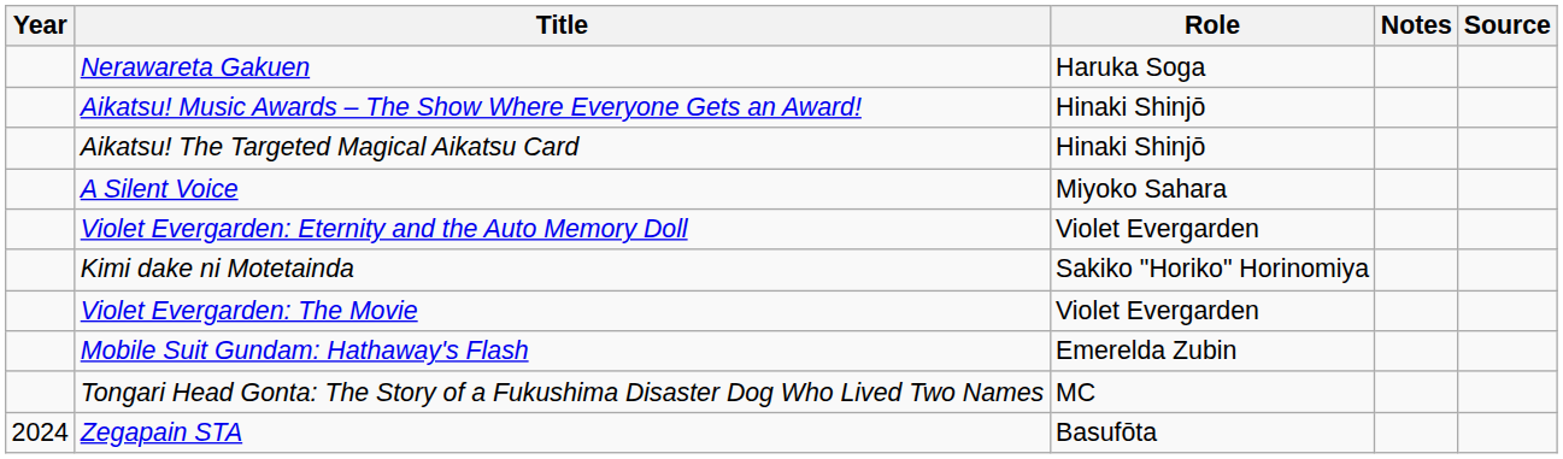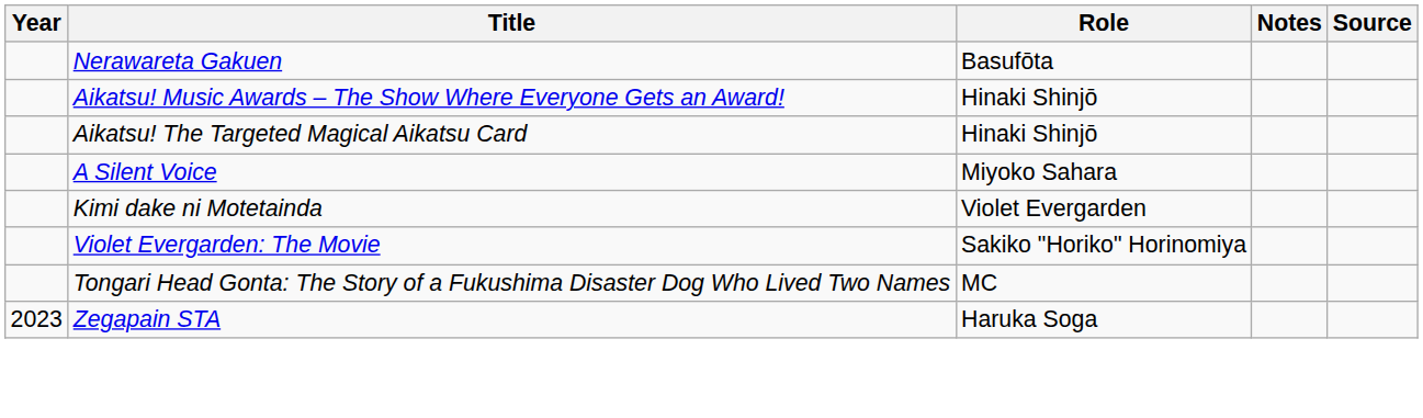 <table class="wikitable sortable plainrowheaders">
 <tr>
 <th>Year</th>
 <th>Title</th>
 <th>Role</th>
 <th class="unsortable">Notes</th>
 <th class="unsortable">Source</th>
 </tr>
 <tr>
 <td></td>
 <td><em><a href='#'>Nerawareta Gakuen</a></em></td>
-<td>Haruka Soga</td>
+<td>Basufōta</td>
 <td></td>
 <td></td>
 </tr>
 <tr>
 <td></td>
 <td><em><a href='#'>Aikatsu! Music Awards – The Show Where Everyone Gets an Award!</a></em></td>
 <td>Hinaki Shinjō</td>
 <td></td>
 <td></td>
 </tr>
 <tr>
 <td></td>
 <td><em>Aikatsu! The Targeted Magical Aikatsu Card</em></td>
 <td>Hinaki Shinjō</td>
 <td></td>
 <td></td>
 </tr>
 <tr>
 <td></td>
 <td><em><a href='#'>A Silent Voice</a></em></td>
 <td>Miyoko Sahara</td>
 <td></td>
 <td></td>
 </tr>
 <tr>
 <td></td>
-<td><em><a href='#'>Violet Evergarden: Eternity and the Auto Memory Doll</a></em></td>
+<td><em>Kimi dake ni Motetainda</em></td>
 <td>Violet Evergarden</td>
 <td></td>
 <td></td>
 </tr>
 <tr>
 <td></td>
-<td><em>Kimi dake ni Motetainda</em></td>
+<td><em><a href='#'>Violet Evergarden: The Movie</a></em></td>
 <td>Sakiko "Horiko" Horinomiya</td>
-<td></td>
-<td></td>
-</tr>
-<tr>
-<td></td>
-<td><em><a href='#'>Violet Evergarden: The Movie</a></em></td>
-<td>Violet Evergarden</td>
-<td></td>
-<td></td>
-</tr>
-<tr>
-<td></td>
-<td><em><a href='#'>Mobile Suit Gundam: Hathaway's Flash</a></em></td>
-<td>Emerelda Zubin</td>
 <td></td>
 <td></td>
 </tr>
 <tr>
 <td></td>
 <td><em>Tongari Head Gonta: The Story of a Fukushima Disaster Dog Who Lived Two Names</em></td>
 <td>MC</td>
 <td></td>
 <td></td>
 </tr>
 <tr>
-<td>2024</td>
+<td>2023</td>
 <td><em><a href='#'>Zegapain STA</a></em></td>
-<td>Basufōta</td>
+<td>Haruka Soga</td>
 <td></td>
 <td></td>
 </tr>
 </table>
